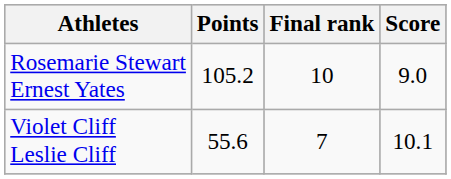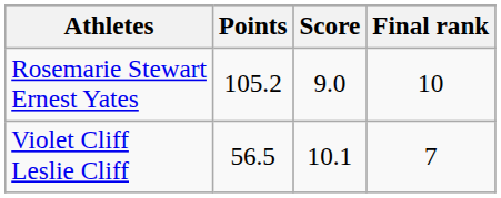 <table class="wikitable" border="1" style="font-size:90%">
 <tr>
 <th>Athletes</th>
 <th>Points</th>
+<th>Score</th>
 <th>Final rank</th>
-<th>Score</th>
 </tr>
 <tr align=center>
 <td align=left><a href='#'>Rosemarie Stewart</a><br><a href='#'>Ernest Yates</a></td>
 <td>105.2</td>
+<td>9.0</td>
 <td>10</td>
-<td>9.0</td>
 </tr>
 <tr align=center>
 <td align=left><a href='#'>Violet Cliff</a><br><a href='#'>Leslie Cliff</a></td>
-<td>55.6</td>
+<td>56.5</td>
+<td>10.1</td>
 <td>7</td>
-<td>10.1</td>
 </tr>
 </table>
